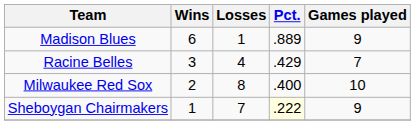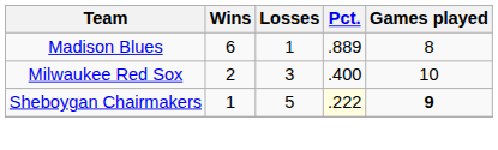 <table class="sortable wikitable" style="text-align:center">
 <tr>
 <th>Team</th>
 <th>Wins</th>
 <th>Losses</th>
 <th><a href='#'>Pct.</a></th>
 <th>Games played</th>
 </tr>
 <tr>
 <td><a href='#'>Madison Blues</a></td>
 <td>6</td>
 <td>1</td>
 <td>.889</td>
-<td>9</td>
-</tr>
-<tr>
-<td><a href='#'>Racine Belles</a></td>
-<td>3</td>
-<td>4</td>
-<td>.429</td>
-<td>7</td>
+<td>8</td>
 </tr>
 <tr>
 <td><a href='#'>Milwaukee Red Sox</a></td>
 <td>2</td>
-<td>8</td>
+<td>3</td>
 <td>.400</td>
 <td>10</td>
 </tr>
 <tr>
 <td><a href='#'>Sheboygan Chairmakers</a></td>
 <td>1</td>
-<td>7</td>
+<td>5</td>
 <td style="background: lightyellow;">.222</td>
-<td>9</td>
+<td><strong>9</strong></td>
 </tr>
 <tr>
 </tr>
 </table>
